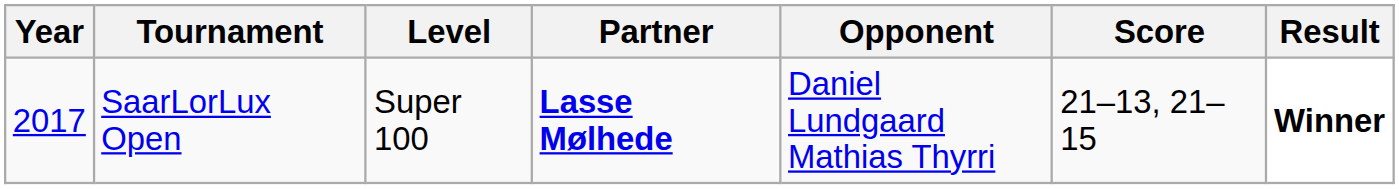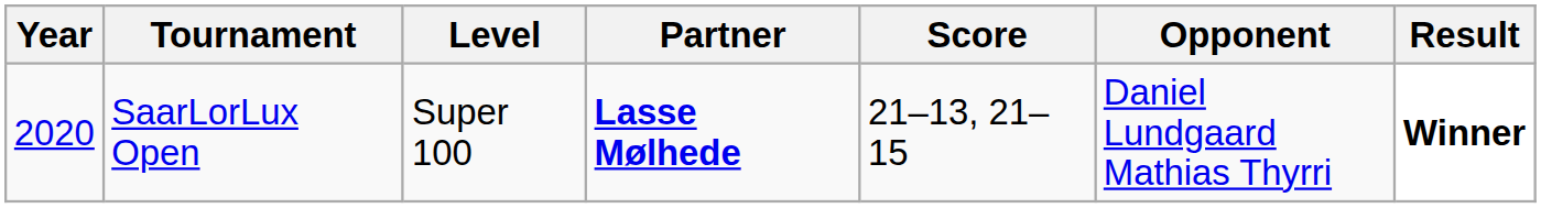 <table class="sortable wikitable" style="font-size: 90%;">
 <tr>
 <th>Year</th>
 <th>Tournament</th>
 <th>Level</th>
 <th>Partner</th>
+<th>Score</th>
 <th>Opponent</th>
-<th>Score</th>
 <th>Result</th>
 </tr>
 <tr>
-<td align="center"><a href='#'>2017</a></td>
+<td align="center"><a href='#'>2020</a></td>
 <td align="left"><a href='#'>SaarLorLux Open</a></td>
 <td align="left">Super 100</td>
 <td align="left"><strong> <a href='#'>Lasse Mølhede</a></strong></td>
+<td align="left">21–13, 21–15</td>
 <td align="left"> <a href='#'>Daniel Lundgaard</a><br> <a href='#'>Mathias Thyrri</a></td>
-<td align="left">21–13, 21–15</td>
 <td style="text-align:left; background:white"> <strong>Winner</strong></td>
 </tr>
 </table>
